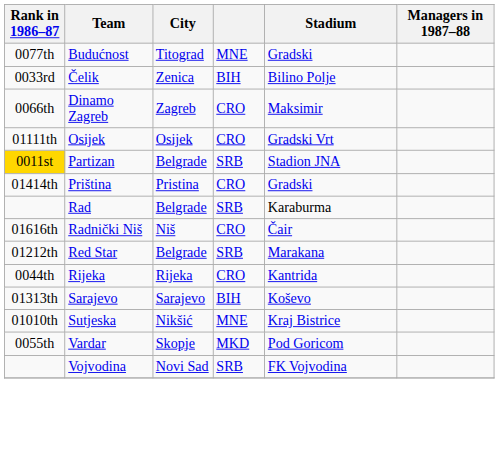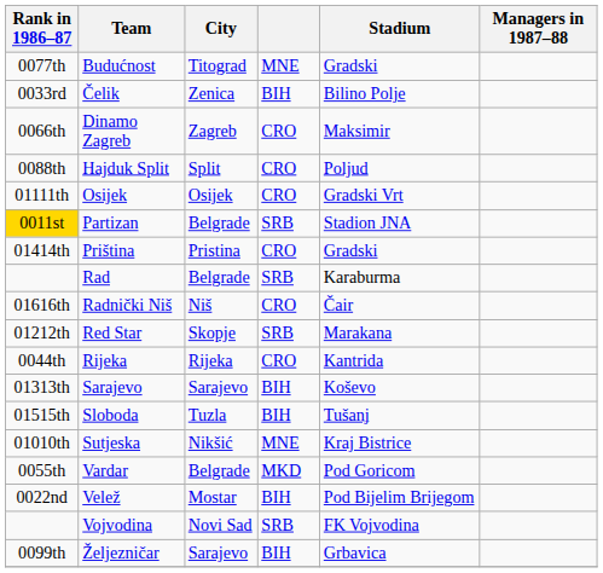 <table class="wikitable sortable" style="text-align: left; font-size:98%;">
 <tr>
 <th width="60">Rank in<br> <a href='#'>1986–87</a></th>
 <th width="90">Team</th>
 <th width="60">City</th>
 <th width="50"></th>
 <th width="140">Stadium</th>
 <th width="100">Managers in 1987–88</th>
 </tr>
 <tr>
 <td style="text-align:center;"><span>007</span>7th</td>
 <td><a href='#'>Budućnost</a></td>
 <td><a href='#'>Titograd</a></td>
 <td> <a href='#'>MNE</a></td>
 <td><a href='#'>Gradski</a></td>
 <td></td>
 </tr>
 <tr>
 <td style="text-align:center;"><span>003</span>3rd</td>
 <td><a href='#'>Čelik</a></td>
 <td><a href='#'>Zenica</a></td>
 <td> <a href='#'>BIH</a></td>
 <td><a href='#'>Bilino Polje</a></td>
 <td></td>
 </tr>
 <tr>
 <td style="text-align:center;"><span>006</span>6th</td>
 <td><a href='#'>Dinamo Zagreb</a></td>
 <td><a href='#'>Zagreb</a></td>
 <td> <a href='#'>CRO</a></td>
 <td><a href='#'>Maksimir</a></td>
 <td></td>
+</tr>
+<tr>
+<td style="text-align:center;"><span>008</span>8th</td>
+<td><a href='#'>Hajduk Split</a></td>
+<td><a href='#'>Split</a></td>
+<td> <a href='#'>CRO</a></td>
+<td><a href='#'>Poljud</a></td>
+<td><br></td>
 </tr>
 <tr>
 <td style="text-align:center;"><span>011</span>11th</td>
 <td><a href='#'>Osijek</a></td>
 <td><a href='#'>Osijek</a></td>
 <td> <a href='#'>CRO</a></td>
 <td><a href='#'>Gradski Vrt</a></td>
 <td></td>
 </tr>
 <tr>
 <td style="text-align:center;" bgcolor="gold"><span>001</span>1st</td>
 <td><a href='#'>Partizan</a></td>
 <td><a href='#'>Belgrade</a></td>
 <td> <a href='#'>SRB</a></td>
 <td><a href='#'>Stadion JNA</a></td>
 <td></td>
 </tr>
 <tr>
 <td style="text-align:center;"><span>014</span>14th</td>
 <td><a href='#'>Priština</a></td>
 <td><a href='#'>Pristina</a></td>
 <td> <a href='#'>CRO</a></td>
 <td><a href='#'>Gradski</a></td>
 <td></td>
 </tr>
 <tr>
 <td></td>
 <td><a href='#'>Rad</a></td>
 <td><a href='#'>Belgrade</a></td>
 <td> <a href='#'>SRB</a></td>
 <td>Karaburma</td>
 <td></td>
 </tr>
 <tr>
 <td style="text-align:center;"><span>016</span>16th</td>
 <td><a href='#'>Radnički Niš</a></td>
 <td><a href='#'>Niš</a></td>
 <td> <a href='#'>CRO</a></td>
 <td><a href='#'>Čair</a></td>
 <td></td>
 </tr>
 <tr>
 <td style="text-align:center;"><span>012</span>12th</td>
 <td><a href='#'>Red Star</a></td>
-<td><a href='#'>Belgrade</a></td>
+<td><a href='#'>Skopje</a></td>
 <td> <a href='#'>SRB</a></td>
 <td><a href='#'>Marakana</a></td>
 <td></td>
 </tr>
 <tr>
 <td style="text-align:center;"><span>004</span>4th</td>
 <td><a href='#'>Rijeka</a></td>
 <td><a href='#'>Rijeka</a></td>
 <td> <a href='#'>CRO</a></td>
 <td><a href='#'>Kantrida</a></td>
 <td></td>
 </tr>
 <tr>
 <td style="text-align:center;"><span>013</span>13th</td>
 <td><a href='#'>Sarajevo</a></td>
 <td><a href='#'>Sarajevo</a></td>
 <td> <a href='#'>BIH</a></td>
 <td><a href='#'>Koševo</a></td>
 <td></td>
 </tr>
 <tr>
+<td style="text-align:center;"><span>015</span>15th</td>
+<td><a href='#'>Sloboda</a></td>
+<td><a href='#'>Tuzla</a></td>
+<td> <a href='#'>BIH</a></td>
+<td><a href='#'>Tušanj</a></td>
+<td></td>
+</tr>
+<tr>
 <td style="text-align:center;"><span>010</span>10th</td>
 <td><a href='#'>Sutjeska</a></td>
 <td><a href='#'>Nikšić</a></td>
 <td> <a href='#'>MNE</a></td>
 <td><a href='#'>Kraj Bistrice</a></td>
 <td></td>
 </tr>
 <tr>
 <td style="text-align:center;"><span>005</span>5th</td>
 <td><a href='#'>Vardar</a></td>
-<td><a href='#'>Skopje</a></td>
+<td><a href='#'>Belgrade</a></td>
 <td> <a href='#'>MKD</a></td>
 <td><a href='#'>Pod Goricom</a></td>
+<td></td>
+</tr>
+<tr>
+<td style="text-align:center;"><span>002</span>2nd</td>
+<td><a href='#'>Velež</a></td>
+<td><a href='#'>Mostar</a></td>
+<td> <a href='#'>BIH</a></td>
+<td><a href='#'>Pod Bijelim Brijegom</a></td>
 <td></td>
 </tr>
 <tr>
 <td></td>
 <td><a href='#'>Vojvodina</a></td>
 <td><a href='#'>Novi Sad</a></td>
 <td> <a href='#'>SRB</a></td>
 <td><a href='#'>FK Vojvodina</a></td>
 <td></td>
 </tr>
 <tr>
+<td style="text-align:center;"><span>009</span>9th</td>
+<td><a href='#'>Željezničar</a></td>
+<td><a href='#'>Sarajevo</a></td>
+<td> <a href='#'>BIH</a></td>
+<td><a href='#'>Grbavica</a></td>
+<td></td>
+</tr>
+<tr>
 </tr>
 </table>
